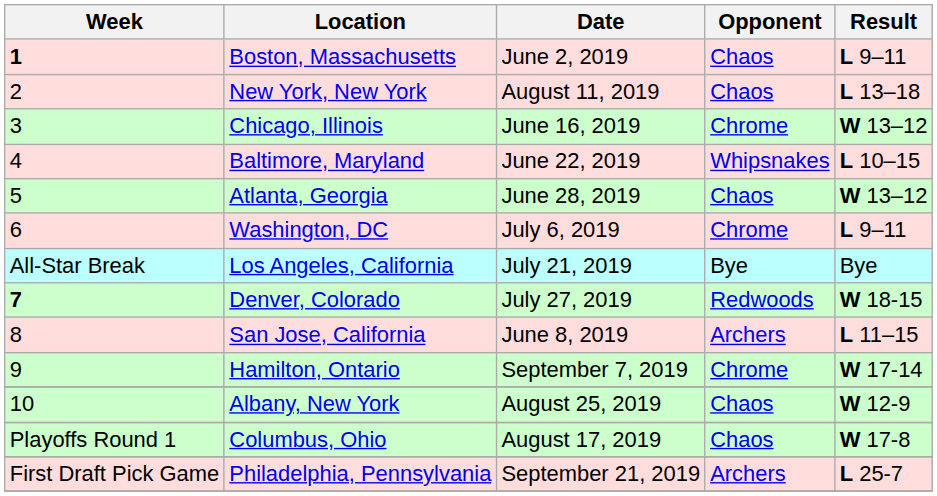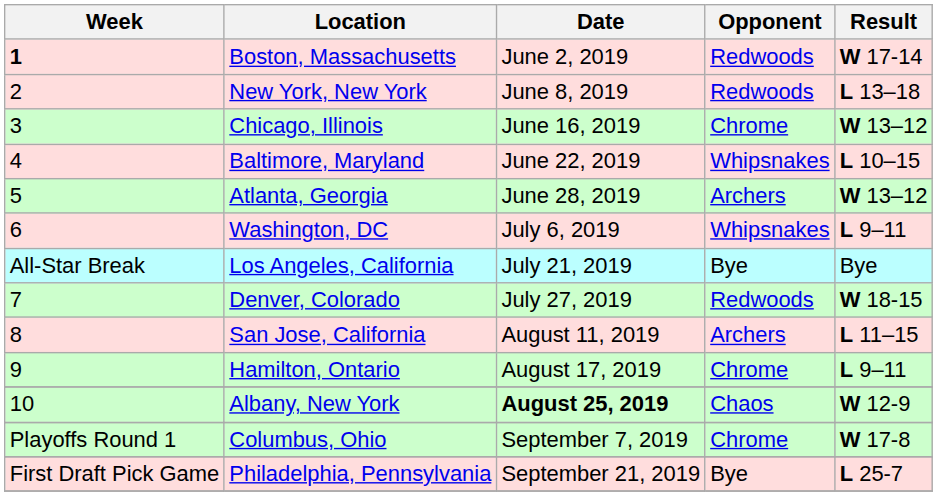 <table class="wikitable">
 <tr>
 <th>Week</th>
 <th>Location</th>
 <th>Date</th>
 <th>Opponent</th>
 <th>Result</th>
 </tr>
 <tr bgcolor="#FFDDDD">
 <td><strong>1</strong></td>
 <td><a href='#'>Boston, Massachusetts</a></td>
 <td>June 2, 2019</td>
-<td><a href='#'>Chaos</a></td>
-<td><strong>L</strong> 9–11</td>
+<td><a href='#'>Redwoods</a></td>
+<td><strong>W</strong> 17-14</td>
 </tr>
 <tr bgcolor="#FFDDDD">
 <td>2</td>
 <td><a href='#'>New York, New York</a></td>
-<td>August 11, 2019</td>
-<td><a href='#'>Chaos</a></td>
+<td>June 8, 2019</td>
+<td><a href='#'>Redwoods</a></td>
 <td><strong>L</strong> 13–18</td>
 </tr>
 <tr bgcolor="#CCFFCC">
 <td>3</td>
 <td><a href='#'>Chicago, Illinois</a></td>
 <td>June 16, 2019</td>
 <td><a href='#'>Chrome</a></td>
 <td><strong>W</strong> 13–12</td>
 </tr>
 <tr bgcolor="#FFDDDD">
 <td>4</td>
 <td><a href='#'>Baltimore, Maryland</a></td>
 <td>June 22, 2019</td>
 <td><a href='#'>Whipsnakes</a></td>
 <td><strong>L</strong> 10–15</td>
 </tr>
 <tr bgcolor="#CCFFCC">
 <td>5</td>
 <td><a href='#'>Atlanta, Georgia</a></td>
 <td>June 28, 2019</td>
-<td><a href='#'>Chaos</a></td>
+<td><a href='#'>Archers</a></td>
 <td><strong>W</strong> 13–12</td>
 </tr>
 <tr bgcolor="#FFDDDD">
 <td>6</td>
 <td><a href='#'>Washington, DC</a></td>
 <td>July 6, 2019</td>
-<td><a href='#'>Chrome</a></td>
+<td><a href='#'>Whipsnakes</a></td>
 <td><strong>L</strong> 9–11</td>
 </tr>
 <tr style=background:#bff>
 <td>All-Star Break</td>
 <td><a href='#'>Los Angeles, California</a></td>
 <td>July 21, 2019</td>
 <td>Bye</td>
 <td>Bye</td>
 </tr>
 <tr bgcolor="#CCFFCC">
-<td><strong>7</strong></td>
+<td>7</td>
 <td><a href='#'>Denver, Colorado</a></td>
 <td>July 27, 2019</td>
 <td><a href='#'>Redwoods</a></td>
 <td><strong>W</strong> 18-15</td>
 </tr>
 <tr bgcolor="#FFDDDD">
 <td>8</td>
 <td><a href='#'>San Jose, California</a></td>
-<td>June 8, 2019</td>
+<td>August 11, 2019</td>
 <td><a href='#'>Archers</a></td>
 <td><strong>L</strong> 11–15</td>
 </tr>
 <tr bgcolor="#CCFFCC">
 <td>9</td>
 <td><a href='#'>Hamilton, Ontario</a></td>
-<td>September 7, 2019</td>
+<td>August 17, 2019</td>
 <td><a href='#'>Chrome</a></td>
-<td><strong>W</strong> 17-14</td>
+<td><strong>L</strong> 9–11</td>
 </tr>
 <tr>
 </tr>
 <tr bgcolor="#CCFFCC">
 <td>10</td>
 <td><a href='#'>Albany, New York</a></td>
-<td>August 25, 2019</td>
+<td><strong>August 25, 2019</strong></td>
 <td><a href='#'>Chaos</a></td>
 <td><strong>W</strong> 12-9</td>
 </tr>
 <tr>
 </tr>
 <tr bgcolor="#CCFFCC">
 <td>Playoffs Round 1</td>
 <td><a href='#'>Columbus, Ohio</a></td>
-<td>August 17, 2019</td>
-<td><a href='#'>Chaos</a></td>
+<td>September 7, 2019</td>
+<td><a href='#'>Chrome</a></td>
 <td><strong>W</strong> 17-8</td>
 </tr>
 <tr>
 </tr>
 <tr bgcolor="#FFDDDD">
 <td>First Draft Pick Game</td>
 <td><a href='#'>Philadelphia, Pennsylvania</a></td>
 <td>September 21, 2019</td>
-<td><a href='#'>Archers</a></td>
+<td>Bye</td>
 <td><strong>L</strong> 25-7</td>
 </tr>
 <tr>
 </tr>
 </table>
